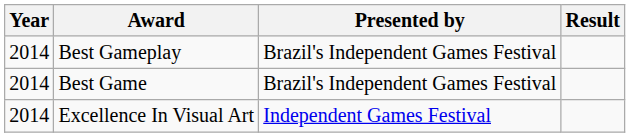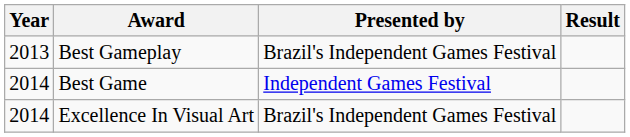 <table class="wikitable">
 <tr>
 <th>Year</th>
 <th>Award</th>
 <th>Presented by</th>
 <th>Result</th>
 </tr>
 <tr>
-<td>2014</td>
+<td>2013</td>
 <td>Best Gameplay</td>
 <td>Brazil's Independent Games Festival</td>
 <td></td>
 </tr>
 <tr>
 <td>2014</td>
 <td>Best Game</td>
-<td>Brazil's Independent Games Festival</td>
+<td><a href='#'>Independent Games Festival</a></td>
 <td></td>
 </tr>
 <tr>
 <td>2014</td>
 <td>Excellence In Visual Art</td>
-<td><a href='#'>Independent Games Festival</a></td>
+<td>Brazil's Independent Games Festival</td>
 <td></td>
 </tr>
 </table>
